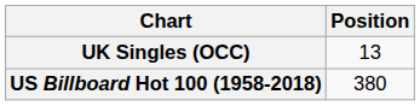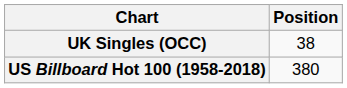 <table class="wikitable plainrowheaders" style="text-align:center">
 <tr>
 <th scope="col">Chart</th>
 <th scope="col">Position</th>
 </tr>
 <tr>
 <th scope="row">UK Singles (OCC)</th>
-<td>13</td>
+<td>38</td>
 </tr>
 <tr>
 <th scope="row">US <em>Billboard</em> Hot 100 (1958-2018)</th>
 <td>380</td>
 </tr>
 </table>
